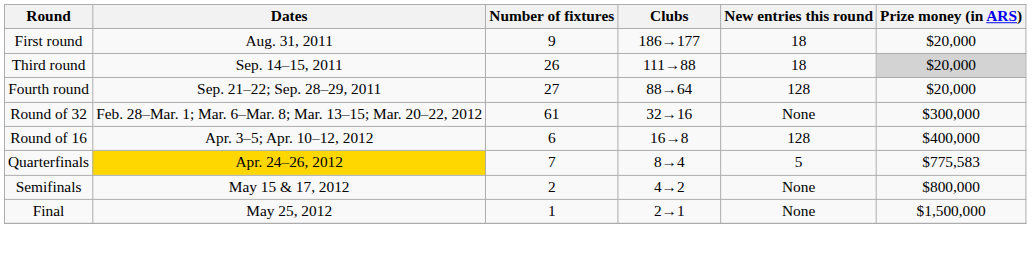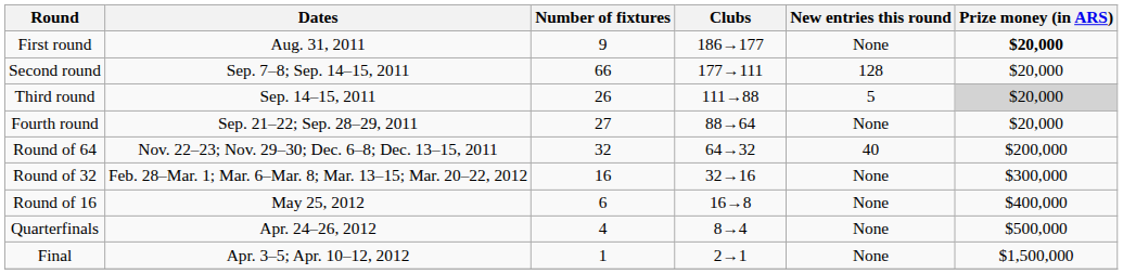 <table class="wikitable" style="text-align:center">
 <tr>
 <th>Round</th>
 <th>Dates</th>
 <th>Number of fixtures</th>
 <th style="width:100px;">Clubs</th>
 <th>New entries this round</th>
 <th>Prize money (in <a href='#'>ARS</a>)</th>
 </tr>
 <tr>
 <td>First round</td>
 <td>Aug. 31, 2011</td>
 <td>9</td>
 <td>186→177</td>
-<td>18</td>
+<td>None</td>
+<td><strong>$20,000</strong></td>
+</tr>
+<tr>
+<td>Second round</td>
+<td>Sep. 7–8; Sep. 14–15, 2011</td>
+<td>66</td>
+<td>177→111</td>
+<td>128</td>
 <td>$20,000</td>
 </tr>
 <tr>
 <td>Third round</td>
 <td>Sep. 14–15, 2011</td>
 <td>26</td>
 <td>111→88</td>
-<td>18</td>
+<td>5</td>
 <td style="background: lightgrey;">$20,000</td>
 </tr>
 <tr>
 <td>Fourth round</td>
 <td>Sep. 21–22; Sep. 28–29, 2011</td>
 <td>27</td>
 <td>88→64</td>
-<td>128</td>
+<td>None</td>
 <td>$20,000</td>
+</tr>
+<tr>
+<td>Round of 64</td>
+<td>Nov. 22–23; Nov. 29–30; Dec. 6–8; Dec. 13–15, 2011</td>
+<td>32</td>
+<td>64→32</td>
+<td>40</td>
+<td>$200,000</td>
 </tr>
 <tr>
 <td>Round of 32</td>
 <td>Feb. 28–Mar. 1; Mar. 6–Mar. 8; Mar. 13–15; Mar. 20–22, 2012</td>
-<td>61</td>
+<td>16</td>
 <td>32→16</td>
 <td>None</td>
 <td>$300,000</td>
 </tr>
 <tr>
 <td>Round of 16</td>
-<td>Apr. 3–5; Apr. 10–12, 2012</td>
+<td>May 25, 2012</td>
 <td>6</td>
 <td>16→8</td>
-<td>128</td>
+<td>None</td>
 <td>$400,000</td>
 </tr>
 <tr>
 <td>Quarterfinals</td>
-<td style="background: gold;">Apr. 24–26, 2012</td>
-<td>7</td>
+<td>Apr. 24–26, 2012</td>
+<td>4</td>
 <td>8→4</td>
-<td>5</td>
-<td>$775,583</td>
-</tr>
-<tr>
-<td>Semifinals</td>
-<td>May 15 & 17, 2012</td>
-<td>2</td>
-<td>4→2</td>
 <td>None</td>
-<td>$800,000</td>
+<td>$500,000</td>
 </tr>
 <tr>
 <td>Final</td>
-<td>May 25, 2012</td>
+<td>Apr. 3–5; Apr. 10–12, 2012</td>
 <td>1</td>
 <td>2→1</td>
 <td>None</td>
 <td>$1,500,000</td>
 </tr>
 <tr>
 </tr>
 </table>
